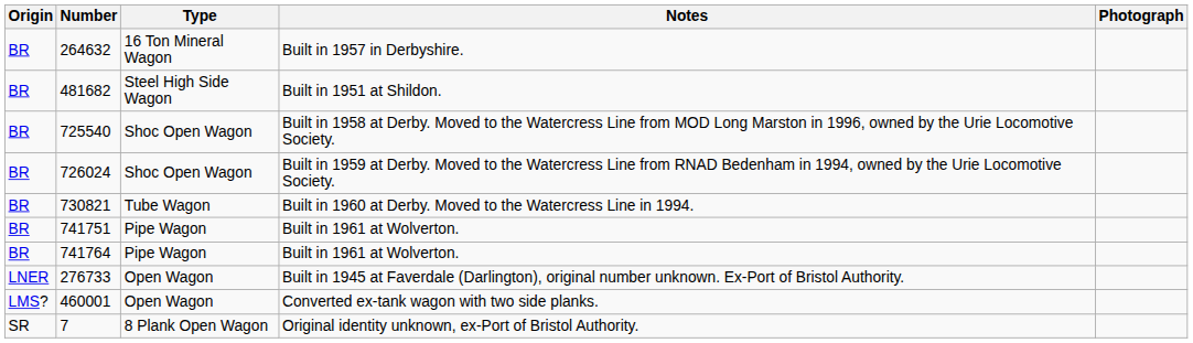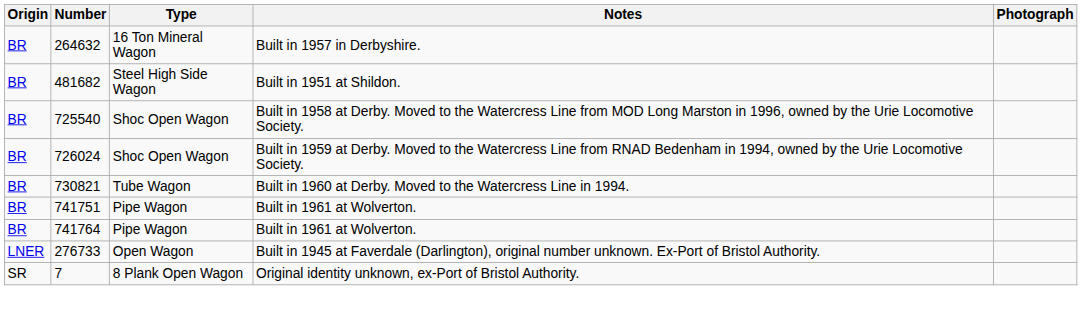 <table class="wikitable">
 <tr>
 <th>Origin</th>
 <th>Number</th>
 <th>Type</th>
 <th>Notes</th>
 <th>Photograph</th>
 </tr>
 <tr>
 <td><a href='#'>BR</a></td>
 <td>264632</td>
 <td>16 Ton Mineral Wagon</td>
 <td>Built in 1957 in Derbyshire.</td>
 <td></td>
 </tr>
 <tr>
 <td><a href='#'>BR</a></td>
 <td>481682</td>
 <td>Steel High Side Wagon</td>
 <td>Built in 1951 at Shildon.</td>
 <td></td>
 </tr>
 <tr>
 <td><a href='#'>BR</a></td>
 <td>725540</td>
 <td>Shoc Open Wagon</td>
 <td>Built in 1958 at Derby. Moved to the Watercress Line from MOD Long Marston in 1996, owned by the Urie Locomotive Society.</td>
 <td></td>
 </tr>
 <tr>
 <td><a href='#'>BR</a></td>
 <td>726024</td>
 <td>Shoc Open Wagon</td>
 <td>Built in 1959 at Derby. Moved to the Watercress Line from RNAD Bedenham in 1994, owned by the Urie Locomotive Society.</td>
 <td></td>
 </tr>
 <tr>
 <td><a href='#'>BR</a></td>
 <td>730821</td>
 <td>Tube Wagon</td>
 <td>Built in 1960 at Derby. Moved to the Watercress Line in 1994. </td>
 <td></td>
 </tr>
 <tr>
 <td><a href='#'>BR</a></td>
 <td>741751</td>
 <td>Pipe Wagon</td>
 <td>Built in 1961 at Wolverton.</td>
 <td></td>
 </tr>
 <tr>
 <td><a href='#'>BR</a></td>
 <td>741764</td>
 <td>Pipe Wagon</td>
 <td>Built in 1961 at Wolverton.</td>
 <td></td>
 </tr>
 <tr>
 <td><a href='#'>LNER</a></td>
 <td>276733</td>
 <td>Open Wagon</td>
 <td>Built in 1945 at Faverdale (Darlington), original number unknown. Ex-Port of Bristol Authority.</td>
 <td></td>
 </tr>
 <tr>
-<td><a href='#'>LMS</a>?</td>
-<td>460001</td>
-<td>Open Wagon</td>
-<td>Converted ex-tank wagon with two side planks.</td>
-<td></td>
-</tr>
-<tr>
 <td>SR</td>
 <td>7</td>
 <td>8 Plank Open Wagon</td>
 <td>Original identity unknown, ex-Port of Bristol Authority.</td>
 <td></td>
 </tr>
 </table>
